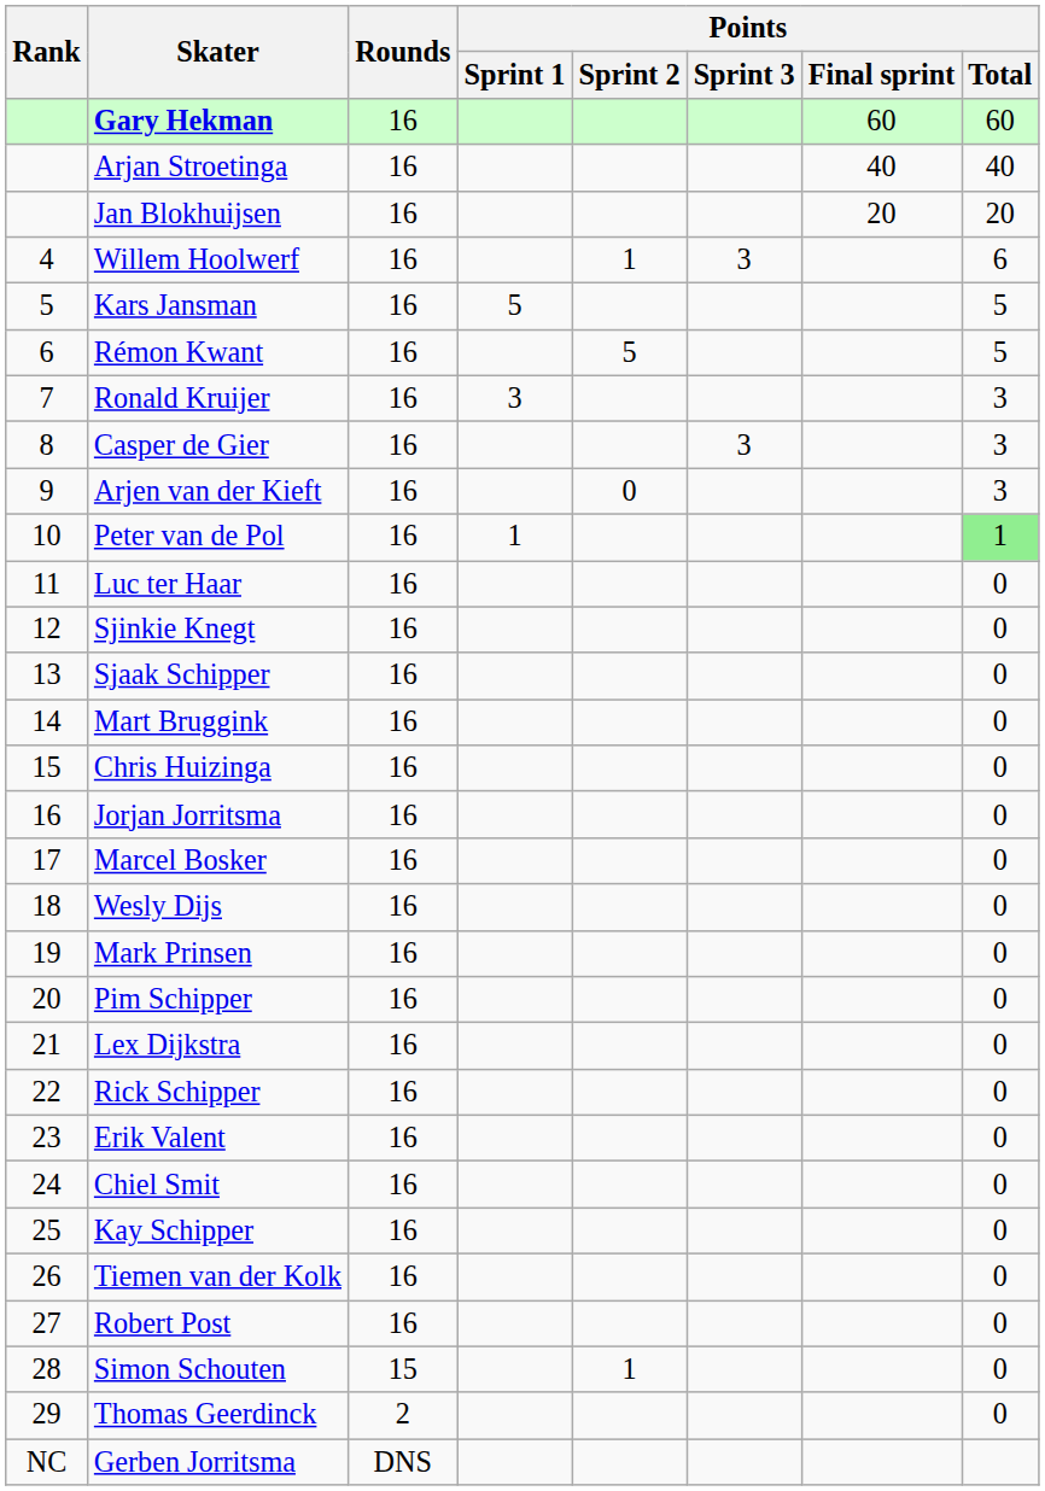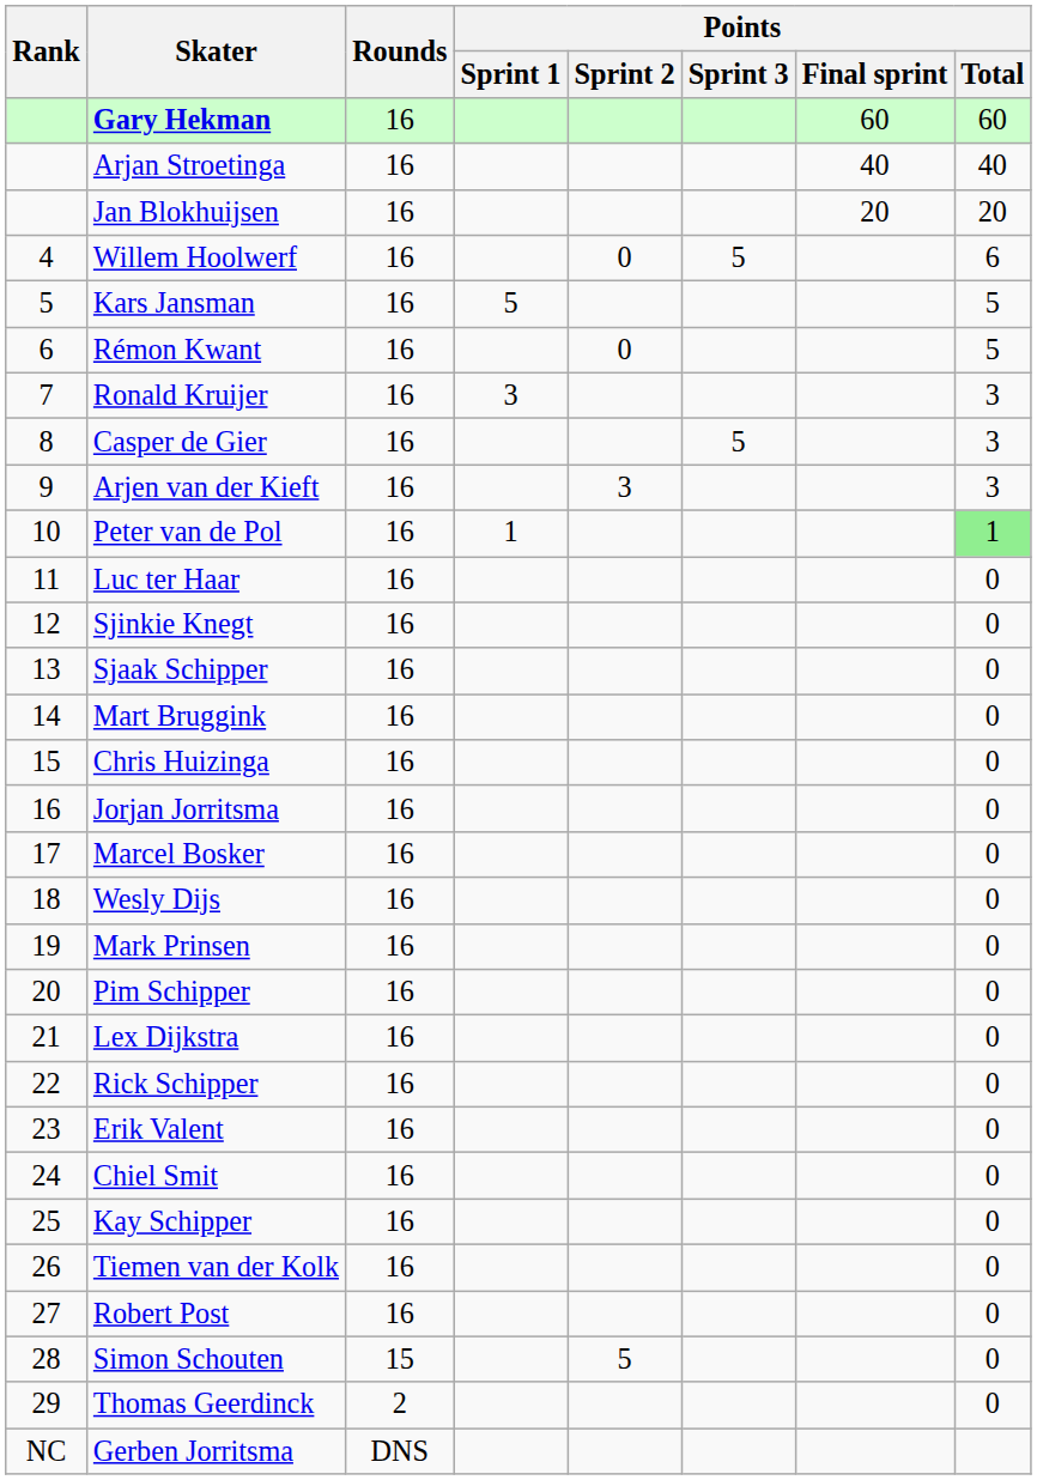 <table class="wikitable" style="white-space: nowrap; text-align:center;">
 <tr>
 <th rowspan="2">Rank</th>
 <th rowspan="2">Skater</th>
 <th rowspan="2">Rounds</th>
 <th colspan="5">Points</th>
 </tr>
 <tr>
 <th>Sprint 1</th>
 <th>Sprint 2</th>
 <th>Sprint 3</th>
 <th>Final sprint</th>
 <th>Total</th>
 </tr>
 <tr bgcolor=ccffcc>
 <td align="center"></td>
 <td align="left"><strong><a href='#'>Gary Hekman</a></strong></td>
 <td>16</td>
 <td></td>
 <td></td>
 <td></td>
 <td>60</td>
 <td>60</td>
 </tr>
 <tr>
 <td align="center"></td>
 <td align="left"><a href='#'>Arjan Stroetinga</a></td>
 <td>16</td>
 <td></td>
 <td></td>
 <td></td>
 <td>40</td>
 <td>40</td>
 </tr>
 <tr>
 <td align="center"></td>
 <td align="left"><a href='#'>Jan Blokhuijsen</a></td>
 <td>16</td>
 <td></td>
 <td></td>
 <td></td>
 <td>20</td>
 <td>20</td>
 </tr>
 <tr>
 <td>4</td>
 <td align="left"><a href='#'>Willem Hoolwerf</a></td>
 <td>16</td>
 <td></td>
-<td>1</td>
-<td>3</td>
+<td>0</td>
+<td>5</td>
 <td></td>
 <td>6</td>
 </tr>
 <tr>
 <td>5</td>
 <td align="left"><a href='#'>Kars Jansman</a></td>
 <td>16</td>
 <td>5</td>
 <td></td>
 <td></td>
 <td></td>
 <td>5</td>
 </tr>
 <tr>
 <td>6</td>
 <td align="left"><a href='#'>Rémon Kwant</a></td>
 <td>16</td>
 <td></td>
-<td>5</td>
+<td>0</td>
 <td></td>
 <td></td>
 <td>5</td>
 </tr>
 <tr>
 <td>7</td>
 <td align="left"><a href='#'>Ronald Kruijer</a></td>
 <td>16</td>
 <td>3</td>
 <td></td>
 <td></td>
 <td></td>
 <td>3</td>
 </tr>
 <tr>
 <td>8</td>
 <td align="left"><a href='#'>Casper de Gier</a></td>
 <td>16</td>
 <td></td>
 <td></td>
-<td>3</td>
+<td>5</td>
 <td></td>
 <td>3</td>
 </tr>
 <tr>
 <td>9</td>
 <td align="left"><a href='#'>Arjen van der Kieft</a></td>
 <td>16</td>
 <td></td>
-<td>0</td>
+<td>3</td>
 <td></td>
 <td></td>
 <td>3</td>
 </tr>
 <tr>
 <td>10</td>
 <td align="left"><a href='#'>Peter van de Pol</a></td>
 <td>16</td>
 <td>1</td>
 <td></td>
 <td></td>
 <td></td>
 <td style="background: lightgreen;">1</td>
 </tr>
 <tr>
 <td>11</td>
 <td align="left"><a href='#'>Luc ter Haar</a></td>
 <td>16</td>
 <td></td>
 <td></td>
 <td></td>
 <td></td>
 <td>0</td>
 </tr>
 <tr>
 <td>12</td>
 <td align="left"><a href='#'>Sjinkie Knegt</a></td>
 <td>16</td>
 <td></td>
 <td></td>
 <td></td>
 <td></td>
 <td>0</td>
 </tr>
 <tr>
 <td>13</td>
 <td align="left"><a href='#'>Sjaak Schipper</a></td>
 <td>16</td>
 <td></td>
 <td></td>
 <td></td>
 <td></td>
 <td>0</td>
 </tr>
 <tr>
 <td>14</td>
 <td align="left"><a href='#'>Mart Bruggink</a></td>
 <td>16</td>
 <td></td>
 <td></td>
 <td></td>
 <td></td>
 <td>0</td>
 </tr>
 <tr>
 <td>15</td>
 <td align="left"><a href='#'>Chris Huizinga</a></td>
 <td>16</td>
 <td></td>
 <td></td>
 <td></td>
 <td></td>
 <td>0</td>
 </tr>
 <tr>
 <td>16</td>
 <td align="left"><a href='#'>Jorjan Jorritsma</a></td>
 <td>16</td>
 <td></td>
 <td></td>
 <td></td>
 <td></td>
 <td>0</td>
 </tr>
 <tr>
 <td>17</td>
 <td align="left"><a href='#'>Marcel Bosker</a></td>
 <td>16</td>
 <td></td>
 <td></td>
 <td></td>
 <td></td>
 <td>0</td>
 </tr>
 <tr>
 <td>18</td>
 <td align="left"><a href='#'>Wesly Dijs</a></td>
 <td>16</td>
 <td></td>
 <td></td>
 <td></td>
 <td></td>
 <td>0</td>
 </tr>
 <tr>
 <td>19</td>
 <td align="left"><a href='#'>Mark Prinsen</a></td>
 <td>16</td>
 <td></td>
 <td></td>
 <td></td>
 <td></td>
 <td>0</td>
 </tr>
 <tr>
 <td>20</td>
 <td align="left"><a href='#'>Pim Schipper</a></td>
 <td>16</td>
 <td></td>
 <td></td>
 <td></td>
 <td></td>
 <td>0</td>
 </tr>
 <tr>
 <td>21</td>
 <td align="left"><a href='#'>Lex Dijkstra</a></td>
 <td>16</td>
 <td></td>
 <td></td>
 <td></td>
 <td></td>
 <td>0</td>
 </tr>
 <tr>
 <td>22</td>
 <td align="left"><a href='#'>Rick Schipper</a></td>
 <td>16</td>
 <td></td>
 <td></td>
 <td></td>
 <td></td>
 <td>0</td>
 </tr>
 <tr>
 <td>23</td>
 <td align="left"><a href='#'>Erik Valent</a></td>
 <td>16</td>
 <td></td>
 <td></td>
 <td></td>
 <td></td>
 <td>0</td>
 </tr>
 <tr>
 <td>24</td>
 <td align="left"><a href='#'>Chiel Smit</a></td>
 <td>16</td>
 <td></td>
 <td></td>
 <td></td>
 <td></td>
 <td>0</td>
 </tr>
 <tr>
 <td>25</td>
 <td align="left"><a href='#'>Kay Schipper</a></td>
 <td>16</td>
 <td></td>
 <td></td>
 <td></td>
 <td></td>
 <td>0</td>
 </tr>
 <tr>
 <td>26</td>
 <td align="left"><a href='#'>Tiemen van der Kolk</a></td>
 <td>16</td>
 <td></td>
 <td></td>
 <td></td>
 <td></td>
 <td>0</td>
 </tr>
 <tr>
 <td>27</td>
 <td align="left"><a href='#'>Robert Post</a></td>
 <td>16</td>
 <td></td>
 <td></td>
 <td></td>
 <td></td>
 <td>0</td>
 </tr>
 <tr>
 <td>28</td>
 <td align="left"><a href='#'>Simon Schouten</a></td>
 <td>15</td>
 <td></td>
-<td>1</td>
+<td>5</td>
 <td></td>
 <td></td>
 <td>0</td>
 </tr>
 <tr>
 <td>29</td>
 <td align="left"><a href='#'>Thomas Geerdinck</a></td>
 <td>2</td>
 <td></td>
 <td></td>
 <td></td>
 <td></td>
 <td>0</td>
 </tr>
 <tr>
 <td>NC</td>
 <td align="left"><a href='#'>Gerben Jorritsma</a></td>
 <td>DNS</td>
 <td></td>
 <td></td>
 <td></td>
 <td></td>
 <td></td>
 </tr>
 </table>
